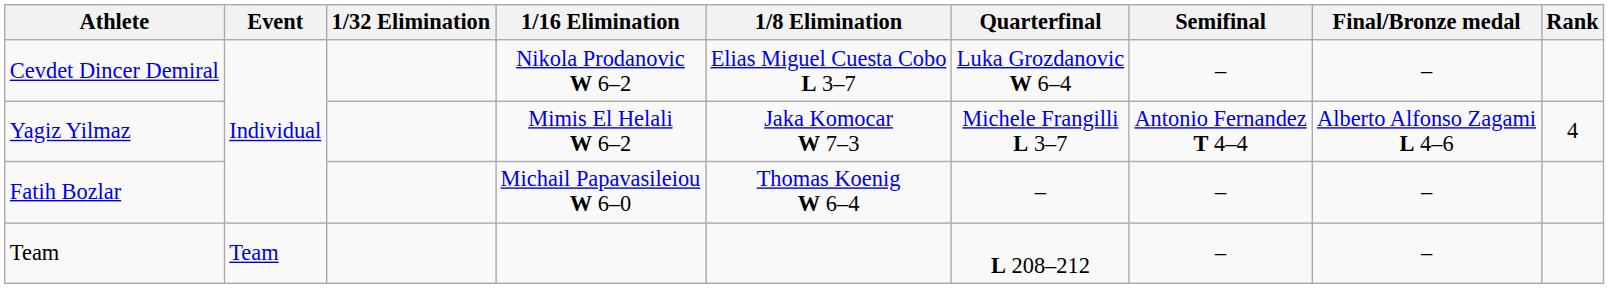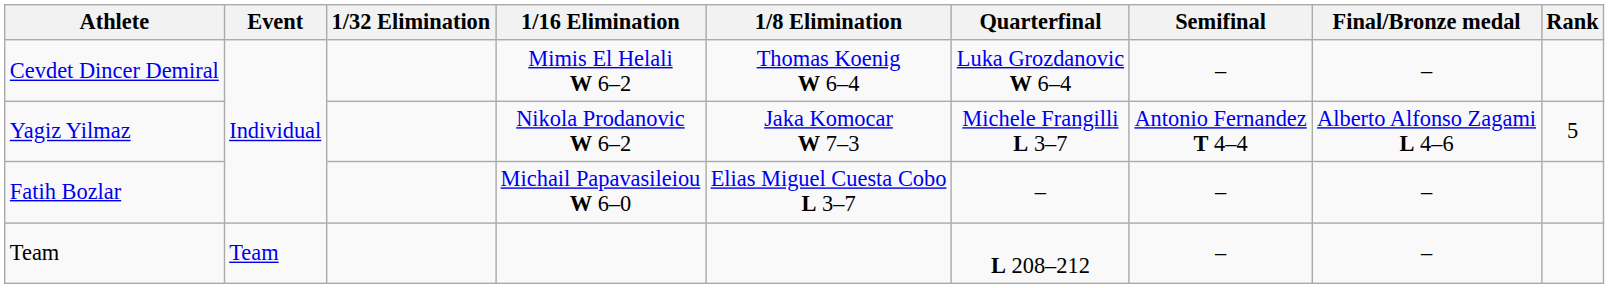 <table class=wikitable>
 <tr>
 <th>Athlete</th>
 <th>Event</th>
 <th>1/32 Elimination</th>
 <th>1/16 Elimination</th>
 <th>1/8 Elimination</th>
 <th>Quarterfinal</th>
 <th>Semifinal</th>
 <th>Final/Bronze medal</th>
 <th>Rank</th>
 </tr>
 <tr align=center>
 <td align=left><a href='#'>Cevdet Dincer Demiral</a></td>
 <td align=left rowspan=3><a href='#'>Individual</a></td>
 <td></td>
-<td> <a href='#'>Nikola Prodanovic</a> <br><strong>W</strong> 6–2</td>
-<td> <a href='#'>Elias Miguel Cuesta Cobo</a> <br><strong>L</strong> 3–7</td>
+<td> <a href='#'>Mimis El Helali</a> <br><strong>W</strong> 6–2</td>
+<td> <a href='#'>Thomas Koenig</a> <br><strong>W</strong> 6–4</td>
 <td> <a href='#'>Luka Grozdanovic</a> <br><strong>W</strong> 6–4</td>
 <td>–</td>
 <td>–</td>
 <td></td>
 </tr>
 <tr align=center>
 <td align=left><a href='#'>Yagiz Yilmaz</a></td>
 <td></td>
-<td> <a href='#'>Mimis El Helali</a> <br><strong>W</strong> 6–2</td>
+<td> <a href='#'>Nikola Prodanovic</a> <br><strong>W</strong> 6–2</td>
 <td> <a href='#'>Jaka Komocar</a> <br><strong>W</strong> 7–3</td>
 <td> <a href='#'>Michele Frangilli</a> <br><strong>L</strong> 3–7</td>
 <td> <a href='#'>Antonio Fernandez</a> <br> <strong>T</strong> 4–4</td>
 <td> <a href='#'>Alberto Alfonso Zagami</a> <br><strong>L</strong> 4–6</td>
-<td>4</td>
+<td>5</td>
 </tr>
 <tr align=center>
 <td align=left><a href='#'>Fatih Bozlar</a></td>
 <td></td>
 <td> <a href='#'>Michail Papavasileiou</a> <br><strong>W</strong> 6–0</td>
-<td> <a href='#'>Thomas Koenig</a> <br><strong>W</strong> 6–4</td>
+<td> <a href='#'>Elias Miguel Cuesta Cobo</a> <br><strong>L</strong> 3–7</td>
 <td>–</td>
 <td>–</td>
 <td>–</td>
 <td></td>
 </tr>
 <tr align=center>
 <td align=left>Team</td>
 <td align=left><a href='#'>Team</a></td>
 <td></td>
 <td></td>
 <td></td>
 <td> <br><strong>L</strong> 208–212</td>
 <td>–</td>
 <td>–</td>
 <td></td>
 </tr>
 </table>
